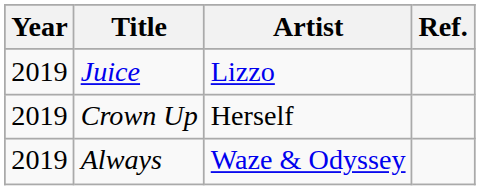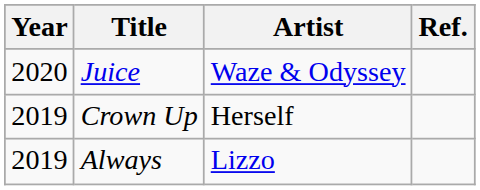 <table class="wikitable">
 <tr>
 <th>Year</th>
 <th>Title</th>
 <th>Artist</th>
 <th>Ref.</th>
 </tr>
 <tr>
-<td>2019</td>
+<td>2020</td>
 <td><em><a href='#'>Juice</a></em></td>
-<td><a href='#'>Lizzo</a></td>
+<td><a href='#'>Waze & Odyssey</a></td>
 <td style="text-align: center;"></td>
 </tr>
 <tr>
 <td>2019</td>
 <td><em>Crown Up</em></td>
 <td>Herself</td>
 <td style="text-align: center;"></td>
 </tr>
 <tr>
 <td>2019</td>
 <td><em>Always</em></td>
-<td><a href='#'>Waze & Odyssey</a></td>
+<td><a href='#'>Lizzo</a></td>
 <td style="text-align: center;"></td>
 </tr>
 </table>
